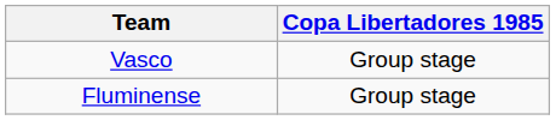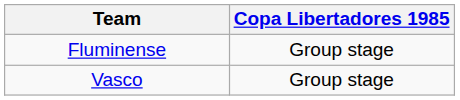 <table class="wikitable">
 <tr>
 <th width= 50%>Team</th>
 <th width= 50%><a href='#'>Copa Libertadores 1985</a></th>
 </tr>
 <tr align="center">
+<td><a href='#'>Fluminense</a></td>
+<td>Group stage</td>
+</tr>
+<tr align="center">
 <td><a href='#'>Vasco</a></td>
 <td>Group stage</td>
 </tr>
-<tr align="center">
-<td><a href='#'>Fluminense</a></td>
-<td>Group stage</td>
-</tr>
 </table>
